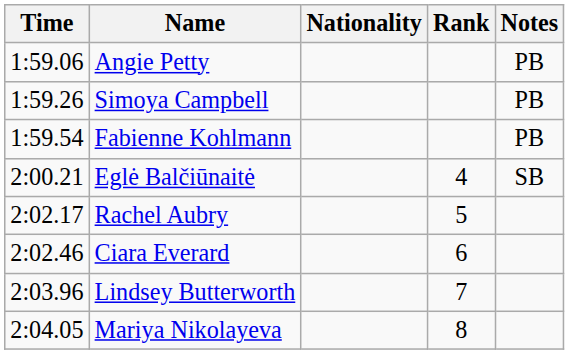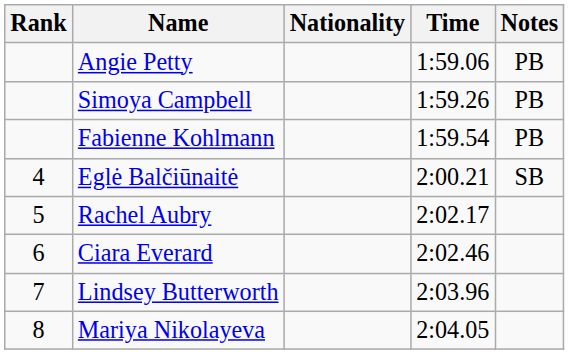 <table class="wikitable sortable" style="text-align:center">
 <tr>
-<th>Time</th>
+<th>Rank</th>
 <th>Name</th>
 <th>Nationality</th>
-<th>Rank</th>
+<th>Time</th>
 <th>Notes</th>
 </tr>
 <tr>
-<td>1:59.06</td>
+<td></td>
 <td align=left><a href='#'>Angie Petty</a></td>
 <td align=left></td>
-<td></td>
+<td>1:59.06</td>
 <td>PB</td>
 </tr>
 <tr>
-<td>1:59.26</td>
+<td></td>
 <td align=left><a href='#'>Simoya Campbell</a></td>
 <td align=left></td>
-<td></td>
+<td>1:59.26</td>
 <td>PB</td>
 </tr>
 <tr>
-<td>1:59.54</td>
+<td></td>
 <td align=left><a href='#'>Fabienne Kohlmann</a></td>
 <td align=left></td>
-<td></td>
+<td>1:59.54</td>
 <td>PB</td>
 </tr>
 <tr>
-<td>2:00.21</td>
+<td>4</td>
 <td align=left><a href='#'>Eglė Balčiūnaitė</a></td>
 <td align=left></td>
-<td>4</td>
+<td>2:00.21</td>
 <td>SB</td>
 </tr>
 <tr>
-<td>2:02.17</td>
+<td>5</td>
 <td align=left><a href='#'>Rachel Aubry</a></td>
 <td align=left></td>
-<td>5</td>
+<td>2:02.17</td>
 <td></td>
 </tr>
 <tr>
-<td>2:02.46</td>
+<td>6</td>
 <td align=left><a href='#'>Ciara Everard</a></td>
 <td align=left></td>
-<td>6</td>
+<td>2:02.46</td>
 <td></td>
 </tr>
 <tr>
-<td>2:03.96</td>
+<td>7</td>
 <td align=left><a href='#'>Lindsey Butterworth</a></td>
 <td align=left></td>
-<td>7</td>
+<td>2:03.96</td>
 <td></td>
 </tr>
 <tr>
-<td>2:04.05</td>
+<td>8</td>
 <td align=left><a href='#'>Mariya Nikolayeva</a></td>
 <td align=left></td>
-<td>8</td>
+<td>2:04.05</td>
 <td></td>
 </tr>
 </table>
